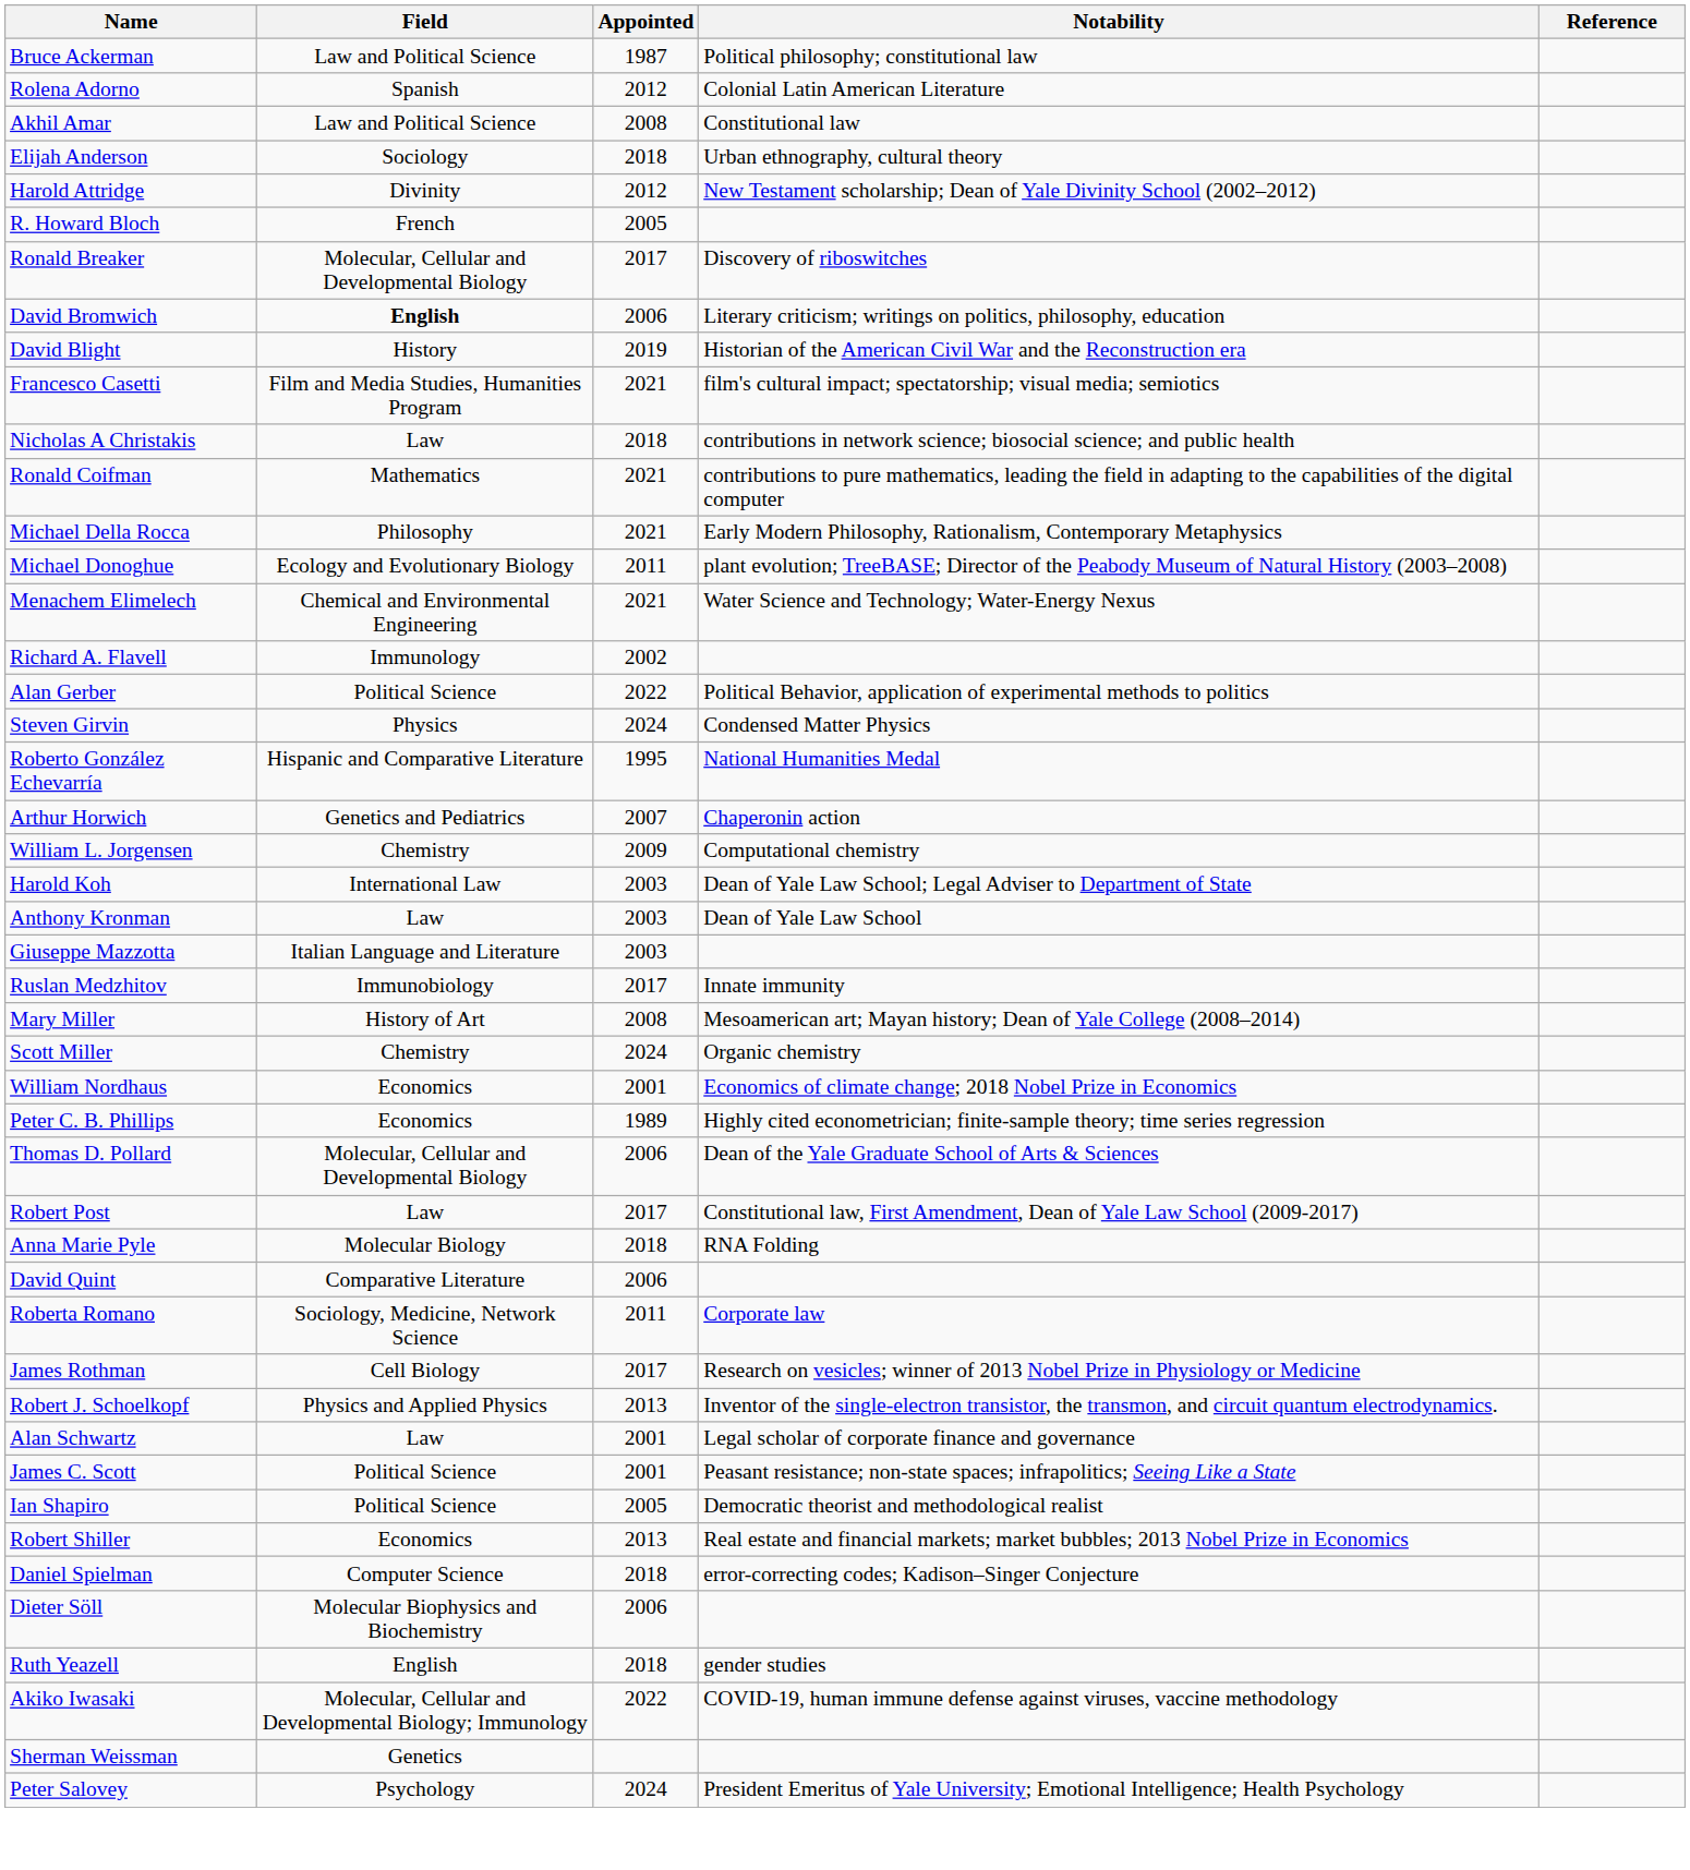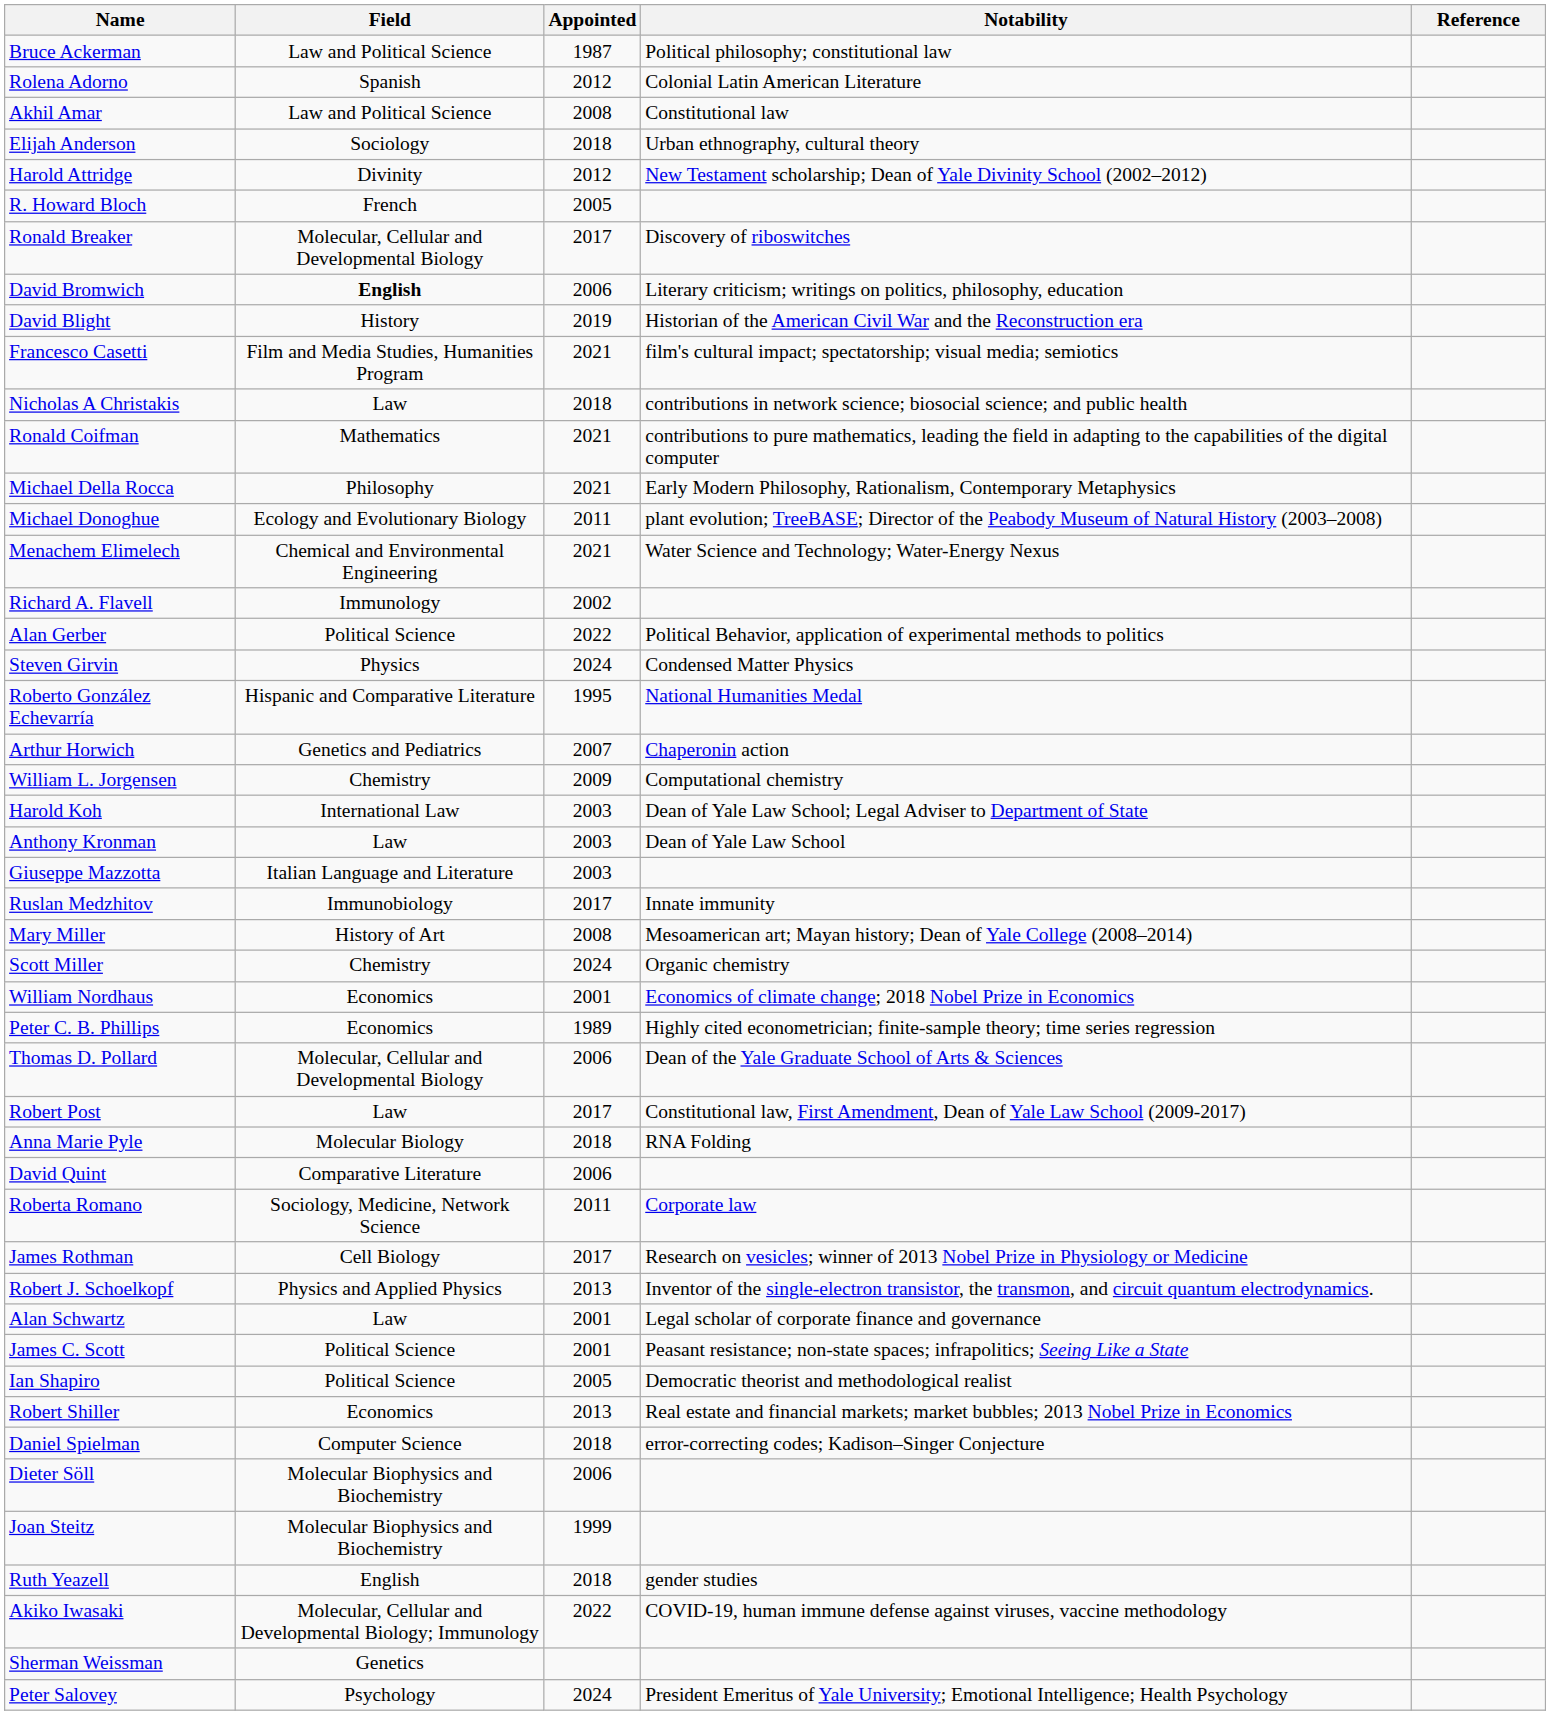 <table class="wikitable sortable" style="width:100%">
 <tr>
 <th style="width:15%;">Name</th>
 <th style="width:20%;">Field</th>
 <th style="width:5%;">Appointed</th>
 <th style="width:50%;">Notability</th>
 <th style="width:*;">Reference</th>
 </tr>
 <tr valign="top">
 <td><a href='#'>Bruce Ackerman</a></td>
 <td style="text-align:center;">Law and Political Science</td>
 <td style="text-align:center;">1987</td>
 <td style="text-align:left;">Political philosophy; constitutional law</td>
 <td style="text-align:center;"></td>
 </tr>
 <tr valign="top">
 <td><a href='#'>Rolena Adorno</a></td>
 <td style="text-align:center;">Spanish</td>
 <td style="text-align:center;">2012</td>
 <td style="text-align:left;">Colonial Latin American Literature</td>
 <td style="text-align:center;"></td>
 </tr>
 <tr valign="top">
 <td><a href='#'>Akhil Amar</a></td>
 <td style="text-align:center;">Law and Political Science</td>
 <td style="text-align:center;">2008</td>
 <td style="text-align:left;">Constitutional law</td>
 <td style="text-align:center;"></td>
 </tr>
 <tr valign="top">
 <td><a href='#'>Elijah Anderson</a></td>
 <td style="text-align:center;">Sociology</td>
 <td style="text-align:center;">2018</td>
 <td style="text-align:left;">Urban ethnography, cultural theory</td>
 <td style="text-align:center;"></td>
 </tr>
 <tr valign="top">
 <td><a href='#'>Harold Attridge</a></td>
 <td style="text-align:center;">Divinity</td>
 <td style="text-align:center;">2012</td>
 <td style="text-align:left;"><a href='#'>New Testament</a> scholarship; Dean of <a href='#'>Yale Divinity School</a> (2002–2012)</td>
 <td style="text-align:center;"></td>
 </tr>
 <tr valign="top">
 <td><a href='#'>R. Howard Bloch</a></td>
 <td style="text-align:center;">French</td>
 <td style="text-align:center;">2005</td>
 <td style="text-align:left;"></td>
 <td style="text-align:center;"></td>
 </tr>
 <tr valign="top">
 <td><a href='#'>Ronald Breaker</a></td>
 <td style="text-align:center;">Molecular, Cellular and Developmental Biology</td>
 <td style="text-align:center;">2017</td>
 <td style="text-align:left;">Discovery of <a href='#'>riboswitches</a></td>
 <td style="text-align:center;"></td>
 </tr>
 <tr valign="top">
 <td><a href='#'>David Bromwich</a></td>
 <td style="text-align:center;"><strong>English</strong></td>
 <td style="text-align:center;">2006</td>
 <td style="text-align:left;">Literary criticism; writings on politics, philosophy, education</td>
 <td style="text-align:center;"></td>
 </tr>
 <tr>
 <td><a href='#'>David Blight</a></td>
 <td style="text-align:center;">History</td>
 <td style="text-align:center;">2019</td>
 <td style="text-align:left;">Historian of the <a href='#'>American Civil War</a> and the <a href='#'>Reconstruction era</a></td>
 <td style="text-align:center;"></td>
 </tr>
 <tr valign="top">
 <td><a href='#'>Francesco Casetti</a></td>
 <td style="text-align:center;">Film and Media Studies, Humanities Program</td>
 <td style="text-align:center;">2021</td>
 <td style="text-align:left;">film's cultural impact; spectatorship; visual media; semiotics</td>
 <td style="text-align:center;"></td>
 </tr>
 <tr valign="top">
 <td><a href='#'>Nicholas A Christakis</a></td>
 <td style="text-align:center;">Law</td>
 <td style="text-align:center;">2018</td>
 <td style="text-align:left;">contributions in network science; biosocial science; and public health</td>
 <td style="text-align:center;"></td>
 </tr>
 <tr valign="top">
 <td><a href='#'>Ronald Coifman</a></td>
 <td style="text-align:center;">Mathematics</td>
 <td style="text-align:center;">2021</td>
 <td style="text-align:left;">contributions to pure mathematics, leading the field in adapting to the capabilities of the digital computer</td>
 <td style="text-align:center;"></td>
 </tr>
 <tr valign="top">
 <td><a href='#'>Michael Della Rocca</a></td>
 <td style="text-align:center;">Philosophy</td>
 <td style="text-align:center;">2021</td>
 <td style="text-align:left;">Early Modern Philosophy, Rationalism, Contemporary Metaphysics</td>
 <td style="text-align:center;"></td>
 </tr>
 <tr valign="top">
 <td><a href='#'>Michael Donoghue</a></td>
 <td style="text-align:center;">Ecology and Evolutionary Biology</td>
 <td style="text-align:center;">2011</td>
 <td style="text-align:left;">plant evolution; <a href='#'>TreeBASE</a>; Director of the <a href='#'>Peabody Museum of Natural History</a> (2003–2008)</td>
 <td style="text-align:center;"></td>
 </tr>
 <tr valign="top">
 <td><a href='#'>Menachem Elimelech</a></td>
 <td style="text-align:center;">Chemical and Environmental Engineering</td>
 <td style="text-align:center;">2021</td>
 <td style="text-align:left;">Water Science and Technology; Water-Energy Nexus</td>
 <td style="text-align:center;"></td>
 </tr>
 <tr valign="top">
 <td><a href='#'>Richard A. Flavell</a></td>
 <td style="text-align:center;">Immunology</td>
 <td style="text-align:center;">2002</td>
 <td style="text-align:left;"></td>
 <td style="text-align:center;"></td>
 </tr>
 <tr valign="top">
 <td><a href='#'>Alan Gerber</a></td>
 <td style="text-align:center;">Political Science</td>
 <td style="text-align:center;">2022</td>
 <td style="text-align:left;">Political Behavior, application of experimental methods to politics</td>
 <td></td>
 </tr>
 <tr valign="top">
 <td><a href='#'>Steven Girvin</a></td>
 <td style="text-align:center;">Physics</td>
 <td style="text-align:center;">2024</td>
 <td style="text-align:left;">Condensed Matter Physics</td>
 <td style="text-align:center;"></td>
 </tr>
 <tr valign="top">
 <td><a href='#'>Roberto González Echevarría</a></td>
 <td style="text-align:center;">Hispanic and Comparative Literature</td>
 <td style="text-align:center;">1995</td>
 <td style="text-align:left;"><a href='#'>National Humanities Medal</a></td>
 <td style="text-align:center;"></td>
 </tr>
 <tr valign="top">
 <td><a href='#'>Arthur Horwich</a></td>
 <td style="text-align:center;">Genetics and Pediatrics</td>
 <td style="text-align:center;">2007</td>
 <td style="text-align:left;"><a href='#'>Chaperonin</a> action</td>
 <td style="text-align:center;"></td>
 </tr>
 <tr valign="top">
 <td><a href='#'>William L. Jorgensen</a></td>
 <td style="text-align:center;">Chemistry</td>
 <td style="text-align:center;">2009</td>
 <td style="text-align:left;">Computational chemistry</td>
 <td style="text-align:center;"></td>
 </tr>
 <tr valign="top">
 <td><a href='#'>Harold Koh</a></td>
 <td style="text-align:center;">International Law</td>
 <td style="text-align:center;">2003</td>
 <td style="text-align:left;">Dean of Yale Law School; Legal Adviser to <a href='#'>Department of State</a></td>
 <td style="text-align:center;"></td>
 </tr>
 <tr valign="top">
 <td><a href='#'>Anthony Kronman</a></td>
 <td style="text-align:center;">Law</td>
 <td style="text-align:center;">2003</td>
 <td style="text-align:left;">Dean of Yale Law School</td>
 <td style="text-align:center;"></td>
 </tr>
 <tr valign="top">
 <td><a href='#'>Giuseppe Mazzotta</a></td>
 <td style="text-align:center;">Italian Language and Literature</td>
 <td style="text-align:center;">2003</td>
 <td style="text-align:left;"></td>
 <td style="text-align:center;"></td>
 </tr>
 <tr valign="top">
 <td><a href='#'>Ruslan Medzhitov</a></td>
 <td style="text-align:center;">Immunobiology</td>
 <td style="text-align:center;">2017</td>
 <td style="text-align:left;">Innate immunity</td>
 <td style="text-align:center;"></td>
 </tr>
 <tr valign="top">
 <td><a href='#'>Mary Miller</a></td>
 <td style="text-align:center;">History of Art</td>
 <td style="text-align:center;">2008</td>
 <td style="text-align:left;">Mesoamerican art; Mayan history; Dean of <a href='#'>Yale College</a> (2008–2014)</td>
 <td style="text-align:center;"></td>
 </tr>
 <tr valign="top">
 <td><a href='#'>Scott Miller</a></td>
 <td style="text-align:center;">Chemistry</td>
 <td style="text-align:center;">2024</td>
 <td style="text-align:left;">Organic chemistry</td>
 <td style="text-align:center;"></td>
 </tr>
 <tr valign="top">
 <td><a href='#'>William Nordhaus</a></td>
 <td style="text-align:center;">Economics</td>
 <td style="text-align:center;">2001</td>
 <td style="text-align:left;"><a href='#'>Economics of climate change</a>; 2018 <a href='#'>Nobel Prize in Economics</a></td>
 <td style="text-align:center;"></td>
 </tr>
 <tr valign="top">
 <td><a href='#'>Peter C. B. Phillips</a></td>
 <td style="text-align:center;">Economics</td>
 <td style="text-align:center;">1989</td>
 <td style="text-align:left;">Highly cited econometrician; finite-sample theory; time series regression</td>
 <td style="text-align:center;"></td>
 </tr>
 <tr valign="top">
 <td><a href='#'>Thomas D. Pollard</a></td>
 <td style="text-align:center;">Molecular, Cellular and Developmental Biology</td>
 <td style="text-align:center;">2006</td>
 <td style="text-align:left;">Dean of the <a href='#'>Yale Graduate School of Arts & Sciences</a></td>
 <td style="text-align:center;"></td>
 </tr>
 <tr valign="top">
 <td><a href='#'>Robert Post</a></td>
 <td style="text-align:center;">Law</td>
 <td style="text-align:center;">2017</td>
 <td style="text-align:left;">Constitutional law, <a href='#'>First Amendment</a>, Dean of <a href='#'>Yale Law School</a> (2009-2017)</td>
 <td style="text-align:center;"></td>
 </tr>
 <tr valign="top">
 <td><a href='#'>Anna Marie Pyle</a></td>
 <td style="text-align:center;">Molecular Biology</td>
 <td style="text-align:center;">2018</td>
 <td style="text-align:left;">RNA Folding</td>
 <td style="text-align:center;"></td>
 </tr>
 <tr valign="top">
 <td><a href='#'>David Quint</a></td>
 <td style="text-align:center;">Comparative Literature</td>
 <td style="text-align:center;">2006</td>
 <td style="text-align:left;"></td>
 <td style="text-align:center;"></td>
 </tr>
 <tr valign="top">
 <td><a href='#'>Roberta Romano</a></td>
 <td style="text-align:center;">Sociology, Medicine, Network Science</td>
 <td style="text-align:center;">2011</td>
 <td style="text-align:left;"><a href='#'>Corporate law</a></td>
 <td style="text-align:center;"></td>
 </tr>
 <tr valign="top">
 <td><a href='#'>James Rothman</a></td>
 <td style="text-align:center;">Cell Biology</td>
 <td style="text-align:center;">2017</td>
 <td style="text-align:left;">Research on <a href='#'>vesicles</a>; winner of 2013 <a href='#'>Nobel Prize in Physiology or Medicine</a></td>
 <td style="text-align:center;"></td>
 </tr>
 <tr valign="top">
 <td><a href='#'>Robert J. Schoelkopf</a></td>
 <td style="text-align:center;">Physics and Applied Physics</td>
 <td style="text-align:center;">2013</td>
 <td style="text-align:left;">Inventor of the <a href='#'>single-electron transistor</a>, the <a href='#'>transmon</a>, and <a href='#'>circuit quantum electrodynamics</a>.</td>
 <td style="text-align:center;"></td>
 </tr>
 <tr valign="top">
 <td><a href='#'>Alan Schwartz</a></td>
 <td style="text-align:center;">Law</td>
 <td style="text-align:center;">2001</td>
 <td style="text-align:left;">Legal scholar of corporate finance and governance</td>
 <td style="text-align:center;"></td>
 </tr>
 <tr valign="top">
 <td><a href='#'>James C. Scott</a></td>
 <td style="text-align:center;">Political Science</td>
 <td style="text-align:center;">2001</td>
 <td style="text-align:left;">Peasant resistance; non-state spaces; infrapolitics; <em><a href='#'>Seeing Like a State</a></em></td>
 <td style="text-align:center;"></td>
 </tr>
 <tr valign="top">
 <td><a href='#'>Ian Shapiro</a></td>
 <td style="text-align:center;">Political Science</td>
 <td style="text-align:center;">2005</td>
 <td style="text-align:left;">Democratic theorist and methodological realist</td>
 <td style="text-align:center;"></td>
 </tr>
 <tr valign="top">
 <td><a href='#'>Robert Shiller</a></td>
 <td style="text-align:center;">Economics</td>
 <td style="text-align:center;">2013</td>
 <td style="text-align:left;">Real estate and financial markets; market bubbles; 2013 <a href='#'>Nobel Prize in Economics</a></td>
 <td style="text-align:center;"></td>
 </tr>
 <tr valign="top">
 <td><a href='#'>Daniel Spielman</a></td>
 <td style="text-align:center;">Computer Science</td>
 <td style="text-align:center;">2018</td>
 <td style="text-align:left;">error-correcting codes; Kadison–Singer Conjecture</td>
 <td style="text-align:center;"></td>
 </tr>
 <tr valign="top">
 <td><a href='#'>Dieter Söll</a></td>
 <td style="text-align:center;">Molecular Biophysics and Biochemistry</td>
 <td style="text-align:center;">2006</td>
 <td style="text-align:left;"></td>
 <td style="text-align:center;"></td>
 </tr>
 <tr valign="top">
+<td><a href='#'>Joan Steitz</a></td>
+<td style="text-align:center;">Molecular Biophysics and Biochemistry</td>
+<td style="text-align:center;">1999</td>
+<td style="text-align:left;"></td>
+<td style="text-align:center;"></td>
+</tr>
+<tr valign="top">
 <td><a href='#'>Ruth Yeazell</a></td>
 <td style="text-align:center;">English</td>
 <td style="text-align:center;">2018</td>
 <td style="text-align:left;">gender studies</td>
 <td style="text-align:center;"></td>
 </tr>
 <tr valign="top">
 <td><a href='#'>Akiko Iwasaki</a></td>
 <td style="text-align:center;">Molecular, Cellular and Developmental Biology; Immunology</td>
 <td style="text-align:center;">2022</td>
 <td style="text-align:left;">COVID-19, human immune defense against viruses, vaccine methodology</td>
 <td style="text-align:center;"></td>
 </tr>
 <tr valign="top">
 <td><a href='#'>Sherman Weissman</a></td>
 <td style="text-align:center;">Genetics</td>
 <td style="text-align:center;"></td>
 <td style="text-align:left;"></td>
 <td style="text-align:center;"></td>
 </tr>
 <tr valign="top">
 <td><a href='#'>Peter Salovey</a></td>
 <td style="text-align:center;">Psychology</td>
 <td style="text-align:center;">2024</td>
 <td style="text-align:left;">President Emeritus of <a href='#'>Yale University</a>; Emotional Intelligence; Health Psychology</td>
 <td style="text-align:center;"></td>
 </tr>
 </table>
